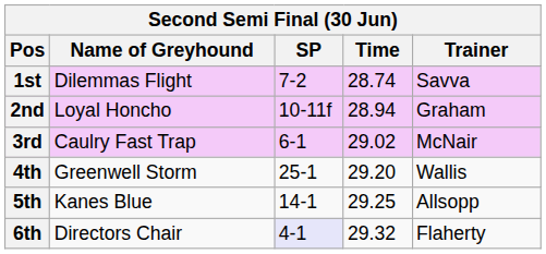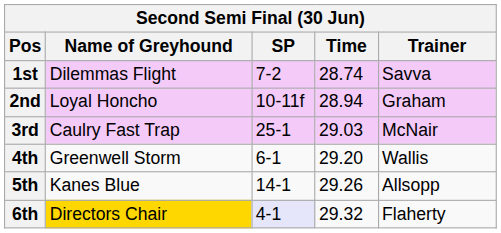 <table class="wikitable">
 <tr>
 <th colspan="6">Second Semi Final (30 Jun)</th>
 </tr>
 <tr>
 <th width=30>Pos</th>
 <th width=180>Name of Greyhound</th>
 <th width=50>SP</th>
 <th width=50>Time</th>
 <th width=100>Trainer</th>
 </tr>
 <tr style="background: #f4caf9;">
 <th>1st</th>
 <td>Dilemmas Flight</td>
 <td>7-2</td>
 <td>28.74</td>
 <td>Savva</td>
 </tr>
 <tr style="background: #f4caf9;">
 <th>2nd</th>
 <td>Loyal Honcho</td>
 <td>10-11f</td>
 <td>28.94</td>
 <td>Graham</td>
 </tr>
 <tr style="background: #f4caf9;">
 <th>3rd</th>
 <td>Caulry Fast Trap</td>
-<td>6-1</td>
-<td>29.02</td>
+<td>25-1</td>
+<td>29.03</td>
 <td>McNair</td>
 </tr>
 <tr>
 <th>4th</th>
 <td>Greenwell Storm</td>
-<td>25-1</td>
+<td>6-1</td>
 <td>29.20</td>
 <td>Wallis</td>
 </tr>
 <tr>
 <th>5th</th>
 <td>Kanes Blue</td>
 <td>14-1</td>
-<td>29.25</td>
+<td>29.26</td>
 <td>Allsopp</td>
 </tr>
 <tr>
 <th>6th</th>
-<td>Directors Chair</td>
+<td style="background: gold;">Directors Chair</td>
 <td style="background: lavender;">4-1</td>
 <td>29.32</td>
 <td>Flaherty</td>
 </tr>
 </table>
